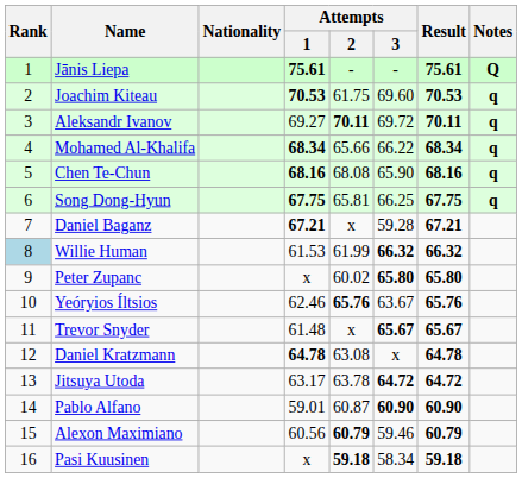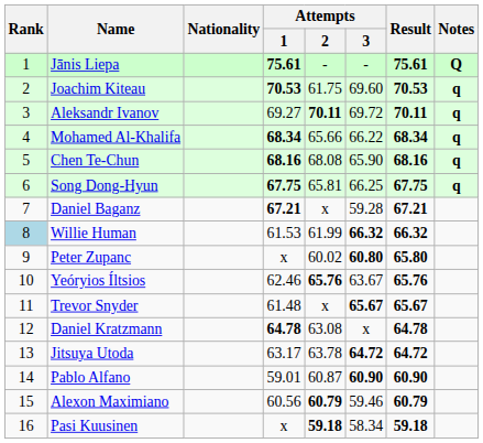 <table class="wikitable sortable" style="text-align:center">
 <tr>
 <th rowspan=2>Rank</th>
 <th rowspan=2>Name</th>
 <th rowspan=2>Nationality</th>
 <th colspan=3>Attempts</th>
 <th rowspan=2>Result</th>
 <th rowspan=2>Notes</th>
 </tr>
 <tr>
 <th>1</th>
 <th>2</th>
 <th>3</th>
 </tr>
 <tr bgcolor=ccffcc>
 <td>1</td>
 <td align=left><a href='#'>Jānis Liepa</a></td>
 <td align=left></td>
 <td><strong>75.61</strong></td>
 <td>-</td>
 <td>-</td>
 <td><strong>75.61</strong></td>
 <td><strong>Q</strong></td>
 </tr>
 <tr bgcolor=ddffdd>
 <td>2</td>
 <td align=left><a href='#'>Joachim Kiteau</a></td>
 <td align=left></td>
 <td><strong>70.53</strong></td>
 <td>61.75</td>
 <td>69.60</td>
 <td><strong>70.53</strong></td>
 <td><strong>q</strong></td>
 </tr>
 <tr bgcolor=ddffdd>
 <td>3</td>
 <td align=left><a href='#'>Aleksandr Ivanov</a></td>
 <td align=left></td>
 <td>69.27</td>
 <td><strong>70.11</strong></td>
 <td>69.72</td>
 <td><strong>70.11</strong></td>
 <td><strong>q</strong></td>
 </tr>
 <tr bgcolor=ddffdd>
 <td>4</td>
 <td align=left><a href='#'>Mohamed Al-Khalifa</a></td>
 <td align=left></td>
 <td><strong>68.34</strong></td>
 <td>65.66</td>
 <td>66.22</td>
 <td><strong>68.34</strong></td>
 <td><strong>q</strong></td>
 </tr>
 <tr bgcolor=ddffdd>
 <td>5</td>
 <td align=left><a href='#'>Chen Te-Chun</a></td>
 <td align=left></td>
 <td><strong>68.16</strong></td>
 <td>68.08</td>
 <td>65.90</td>
 <td><strong>68.16</strong></td>
 <td><strong>q</strong></td>
 </tr>
 <tr bgcolor=ddffdd>
 <td>6</td>
 <td align=left><a href='#'>Song Dong-Hyun</a></td>
 <td align=left></td>
 <td><strong>67.75</strong></td>
 <td>65.81</td>
 <td>66.25</td>
 <td><strong>67.75</strong></td>
 <td><strong>q</strong></td>
 </tr>
 <tr>
 <td>7</td>
 <td align=left><a href='#'>Daniel Baganz</a></td>
 <td align=left></td>
 <td><strong>67.21</strong></td>
 <td>x</td>
 <td>59.28</td>
 <td><strong>67.21</strong></td>
 <td></td>
 </tr>
 <tr>
 <td style="background: lightblue;">8</td>
 <td align=left><a href='#'>Willie Human</a></td>
 <td align=left></td>
 <td>61.53</td>
 <td>61.99</td>
 <td><strong>66.32</strong></td>
 <td><strong>66.32</strong></td>
 <td></td>
 </tr>
 <tr>
 <td>9</td>
 <td align=left><a href='#'>Peter Zupanc</a></td>
 <td align=left></td>
 <td>x</td>
 <td>60.02</td>
-<td><strong>65.80</strong></td>
+<td><strong>60.80</strong></td>
 <td><strong>65.80</strong></td>
 <td></td>
 </tr>
 <tr>
 <td>10</td>
 <td align=left><a href='#'>Yeóryios Íltsios</a></td>
 <td align=left></td>
 <td>62.46</td>
 <td><strong>65.76</strong></td>
 <td>63.67</td>
 <td><strong>65.76</strong></td>
 <td></td>
 </tr>
 <tr>
 <td>11</td>
 <td align=left><a href='#'>Trevor Snyder</a></td>
 <td align=left></td>
 <td>61.48</td>
 <td>x</td>
 <td><strong>65.67</strong></td>
 <td><strong>65.67</strong></td>
 <td></td>
 </tr>
 <tr>
 <td>12</td>
 <td align=left><a href='#'>Daniel Kratzmann</a></td>
 <td align=left></td>
 <td><strong>64.78</strong></td>
 <td>63.08</td>
 <td>x</td>
 <td><strong>64.78</strong></td>
 <td></td>
 </tr>
 <tr>
 <td>13</td>
 <td align=left><a href='#'>Jitsuya Utoda</a></td>
 <td align=left></td>
 <td>63.17</td>
 <td>63.78</td>
 <td><strong>64.72</strong></td>
 <td><strong>64.72</strong></td>
 <td></td>
 </tr>
 <tr>
 <td>14</td>
 <td align=left><a href='#'>Pablo Alfano</a></td>
 <td align=left></td>
 <td>59.01</td>
 <td>60.87</td>
 <td><strong>60.90</strong></td>
 <td><strong>60.90</strong></td>
 <td></td>
 </tr>
 <tr>
 <td>15</td>
 <td align=left><a href='#'>Alexon Maximiano</a></td>
 <td align=left></td>
 <td>60.56</td>
 <td><strong>60.79</strong></td>
 <td>59.46</td>
 <td><strong>60.79</strong></td>
 <td></td>
 </tr>
 <tr>
 <td>16</td>
 <td align=left><a href='#'>Pasi Kuusinen</a></td>
 <td align=left></td>
 <td>x</td>
 <td><strong>59.18</strong></td>
 <td>58.34</td>
 <td><strong>59.18</strong></td>
 <td></td>
 </tr>
 </table>
